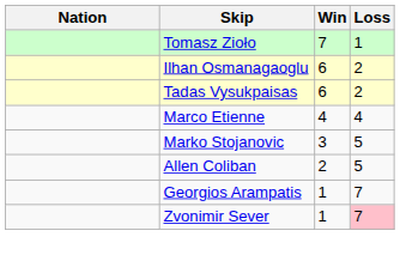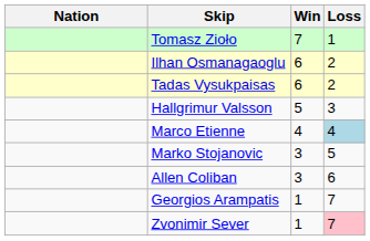 <table class="wikitable">
 <tr>
 <th bgcolor="#efefef" width="150">Nation</th>
 <th bgcolor="#efefef" width="150">Skip</th>
 <th bgcolor="#efefef" width="20">Win</th>
 <th bgcolor="#efefef" width="20">Loss</th>
 </tr>
 <tr bgcolor=#ccffcc>
 <td></td>
 <td><a href='#'>Tomasz Zioło</a></td>
 <td>7</td>
 <td>1</td>
 </tr>
 <tr bgcolor=#ffffcc>
 <td></td>
 <td><a href='#'>Ilhan Osmanagaoglu</a></td>
 <td>6</td>
 <td>2</td>
 </tr>
 <tr bgcolor=#ffffcc>
 <td></td>
 <td><a href='#'>Tadas Vysukpaisas</a></td>
 <td>6</td>
 <td>2</td>
 </tr>
 <tr>
 <td></td>
+<td><a href='#'>Hallgrimur Valsson</a></td>
+<td>5</td>
+<td>3</td>
+</tr>
+<tr>
+<td></td>
 <td><a href='#'>Marco Etienne</a></td>
 <td>4</td>
-<td>4</td>
+<td style="background: lightblue;">4</td>
 </tr>
 <tr>
 <td></td>
 <td><a href='#'>Marko Stojanovic</a></td>
 <td>3</td>
 <td>5</td>
 </tr>
 <tr>
 <td></td>
 <td><a href='#'>Allen Coliban</a></td>
-<td>2</td>
-<td>5</td>
+<td>3</td>
+<td>6</td>
 </tr>
 <tr>
 <td></td>
 <td><a href='#'>Georgios Arampatis</a></td>
 <td>1</td>
 <td>7</td>
 </tr>
 <tr>
 <td></td>
 <td><a href='#'>Zvonimir Sever</a></td>
 <td>1</td>
 <td style="background: pink;">7</td>
 </tr>
 </table>
